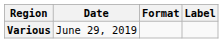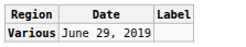 <table class="wikitable plainrowheaders">
 <tr>
 <th scope="col">Region</th>
 <th scope="col">Date</th>
-<th scope="col">Format</th>
 <th scope="col">Label</th>
 </tr>
 <tr>
 <th scope="row">Various </th>
 <td rowspan="1">June 29, 2019</td>
-<td></td>
 <td rowspan="1"></td>
 </tr>
 </table>
